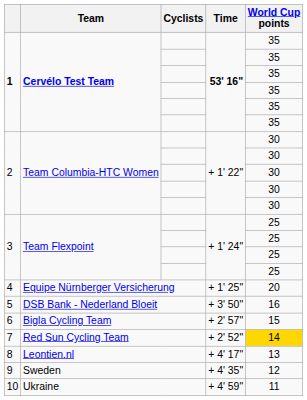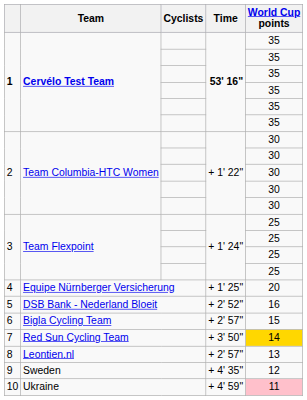 <table class="wikitable">
 <tr style="background:#ccccff;">
 <th></th>
 <th>Team</th>
 <th>Cyclists</th>
 <th>Time</th>
 <th><a href='#'>World Cup</a><br>points</th>
 </tr>
 <tr>
 <td rowspan="6"><strong>1</strong></td>
 <td rowspan="6"><strong><a href='#'>Cervélo Test Team</a></strong></td>
 <td></td>
 <td rowspan="6" align="right"><strong>53' 16"</strong></td>
 <td align="center">35</td>
 </tr>
 <tr>
 <td></td>
 <td align="center">35</td>
 </tr>
 <tr>
 <td></td>
 <td align="center">35</td>
 </tr>
 <tr>
 <td></td>
 <td align="center">35</td>
 </tr>
 <tr>
 <td></td>
 <td align="center">35</td>
 </tr>
 <tr>
 <td></td>
 <td align="center">35</td>
 </tr>
 <tr>
 <td rowspan="5">2</td>
 <td rowspan="5"><a href='#'>Team Columbia-HTC Women</a></td>
 <td></td>
 <td rowspan="5" align="right">+ 1' 22"</td>
 <td align="center">30</td>
 </tr>
 <tr>
 <td></td>
 <td align="center">30</td>
 </tr>
 <tr>
 <td></td>
 <td align="center">30</td>
 </tr>
 <tr>
 <td></td>
 <td align="center">30</td>
 </tr>
 <tr>
 <td></td>
 <td align="center">30</td>
 </tr>
 <tr>
 <td rowspan="4">3</td>
 <td rowspan="4"><a href='#'>Team Flexpoint</a></td>
 <td></td>
 <td rowspan="4" align="right">+ 1' 24"</td>
 <td align="center">25</td>
 </tr>
 <tr>
 <td></td>
 <td align="center">25</td>
 </tr>
 <tr>
 <td></td>
 <td align="center">25</td>
 </tr>
 <tr>
 <td></td>
 <td align="center">25</td>
 </tr>
 <tr>
 <td>4</td>
 <td colspan="2"><a href='#'>Equipe Nürnberger Versicherung</a></td>
 <td align="right">+ 1' 25"</td>
 <td align="center">20</td>
 </tr>
 <tr>
 <td>5</td>
 <td colspan="2"><a href='#'>DSB Bank - Nederland Bloeit</a></td>
-<td align="right">+ 3' 50"</td>
+<td align="right">+ 2' 52"</td>
 <td align="center">16</td>
 </tr>
 <tr>
 <td>6</td>
 <td colspan="2"><a href='#'>Bigla Cycling Team</a></td>
 <td align="right">+ 2' 57"</td>
 <td align="center">15</td>
 </tr>
 <tr>
 <td>7</td>
 <td colspan="2"><a href='#'>Red Sun Cycling Team</a></td>
-<td align="right">+ 2' 52"</td>
+<td align="right">+ 3' 50"</td>
 <td align="center" style="background: gold;">14</td>
 </tr>
 <tr>
 <td>8</td>
 <td colspan="2"><a href='#'>Leontien.nl</a></td>
-<td align="right">+ 4' 17"</td>
+<td align="right">+ 2' 57"</td>
 <td align="center">13</td>
 </tr>
 <tr>
 <td>9</td>
 <td colspan="2">Sweden</td>
 <td align="right">+ 4' 35"</td>
 <td align="center">12</td>
 </tr>
 <tr>
 <td>10</td>
 <td colspan="2">Ukraine</td>
 <td align="right">+ 4' 59"</td>
-<td align="center">11</td>
+<td align="center" style="background: pink;">11</td>
 </tr>
 </table>
